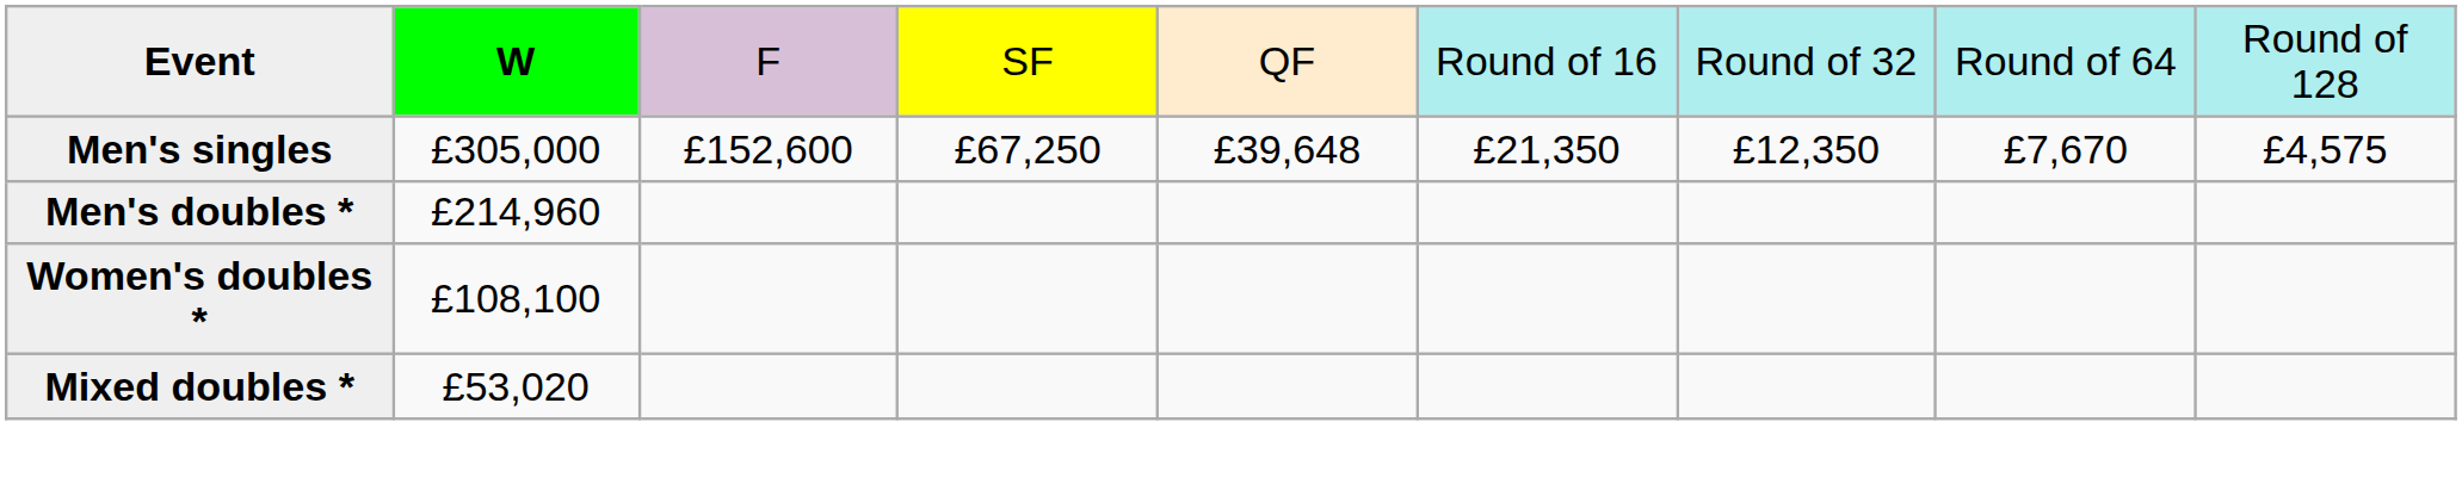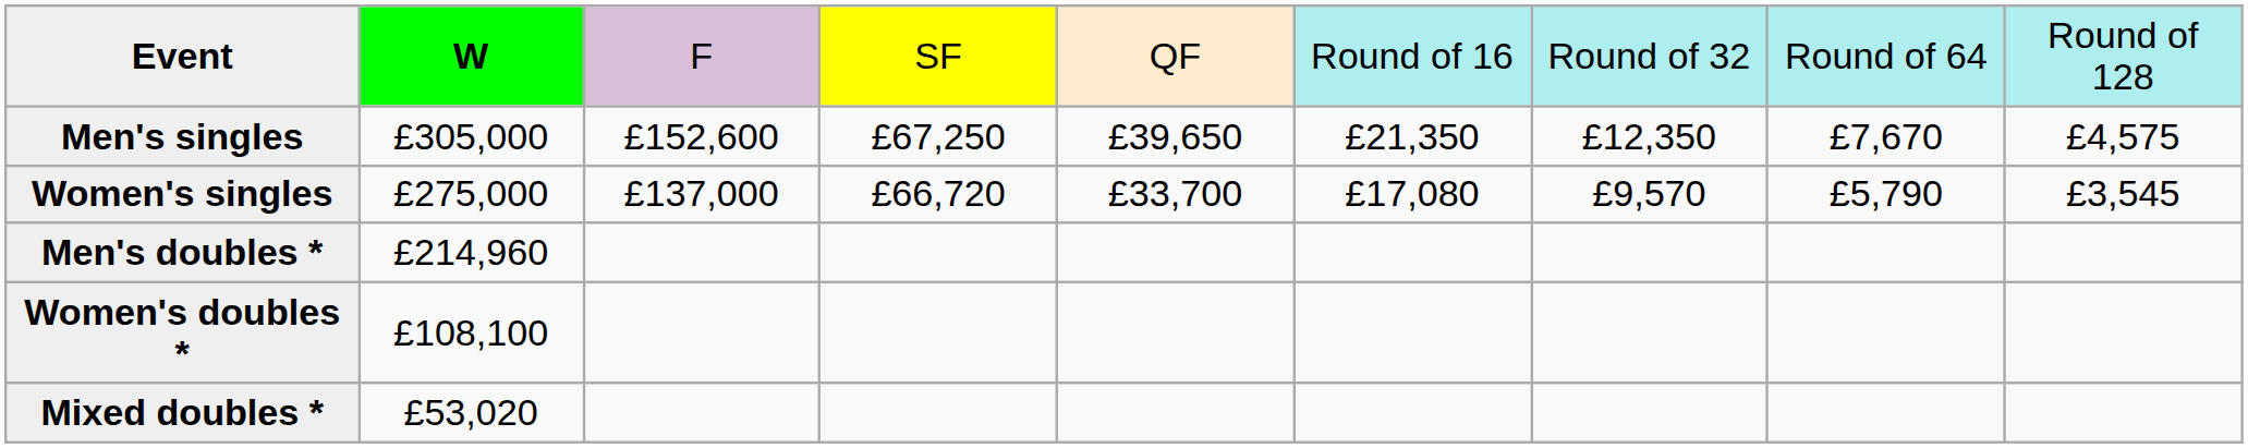 <table class=wikitable style=font-size:90%;text-align:center>
 <tr>
 <td style="width:130px; background:#efefef;"><strong>Event</strong></td>
 <td style="width:80px; background:lime;"><strong>W</strong></td>
 <td style="width:85px; background:thistle;">F</td>
 <td style="width:85px; background:#ff0;">SF</td>
 <td style="width:85px; background:#ffebcd;">QF</td>
 <td style="width:85px; background:#afeeee;">Round of 16</td>
 <td style="width:85px; background:#afeeee;">Round of 32</td>
 <td style="width:85px; background:#afeeee;">Round of 64</td>
 <td style="width:85px; background:#afeeee;">Round of 128</td>
 </tr>
 <tr>
 <td style="background:#efefef;"><strong>Men's singles</strong></td>
 <td>£305,000</td>
 <td>£152,600</td>
 <td>£67,250</td>
-<td>£39,648</td>
+<td>£39,650</td>
 <td>£21,350</td>
 <td>£12,350</td>
 <td>£7,670</td>
 <td>£4,575</td>
+</tr>
+<tr>
+<td style="background:#efefef;"><strong>Women's singles</strong></td>
+<td>£275,000</td>
+<td>£137,000</td>
+<td>£66,720</td>
+<td>£33,700</td>
+<td>£17,080</td>
+<td>£9,570</td>
+<td>£5,790</td>
+<td>£3,545</td>
 </tr>
 <tr>
 <td style="background:#efefef;"><strong>Men's doubles *</strong></td>
 <td>£214,960</td>
 <td></td>
 <td></td>
 <td></td>
 <td></td>
 <td></td>
 <td></td>
 <td></td>
 </tr>
 <tr>
 <td style="background:#efefef;"><strong>Women's doubles *</strong></td>
 <td>£108,100</td>
 <td></td>
 <td></td>
 <td></td>
 <td></td>
 <td></td>
 <td></td>
 <td></td>
 </tr>
 <tr>
 <td style="background:#efefef;"><strong>Mixed doubles *</strong></td>
 <td>£53,020</td>
 <td></td>
 <td></td>
 <td></td>
 <td></td>
 <td></td>
 <td></td>
 <td></td>
 </tr>
 </table>
